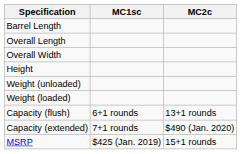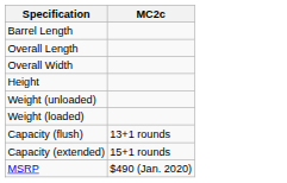 <table class="wikitable" style="text-align:left; font-size: 95%;">
 <tr>
 <th>Specification</th>
-<th>MC1sc</th>
 <th>MC2c</th>
 </tr>
 <tr>
 <td>Barrel Length</td>
 <td></td>
-<td></td>
 </tr>
 <tr>
 <td>Overall Length</td>
-<td></td>
 <td></td>
 </tr>
 <tr>
 <td>Overall Width</td>
 <td></td>
-<td></td>
 </tr>
 <tr>
 <td>Height</td>
-<td></td>
 <td></td>
 </tr>
 <tr>
 <td>Weight (unloaded)</td>
 <td></td>
-<td></td>
 </tr>
 <tr>
 <td>Weight (loaded)</td>
 <td></td>
-<td></td>
 </tr>
 <tr>
 <td>Capacity (flush)</td>
-<td>6+1 rounds</td>
 <td>13+1 rounds</td>
 </tr>
 <tr>
 <td>Capacity (extended)</td>
-<td>7+1 rounds</td>
-<td>$490 (Jan. 2020)</td>
+<td>15+1 rounds</td>
 </tr>
 <tr>
 <td><a href='#'>MSRP</a></td>
-<td>$425 (Jan. 2019)</td>
-<td>15+1 rounds</td>
+<td>$490 (Jan. 2020)</td>
 </tr>
 </table>
